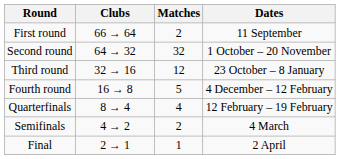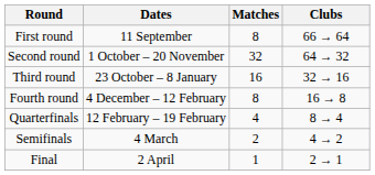 <table class="wikitable">
 <tr>
 <th>Round</th>
+<th>Dates</th>
+<th>Matches</th>
 <th width=100>Clubs</th>
-<th>Matches</th>
-<th>Dates</th>
 </tr>
 <tr align=center>
 <td>First round</td>
+<td>11 September</td>
+<td>8</td>
 <td>66 → 64</td>
-<td>2</td>
-<td>11 September</td>
 </tr>
 <tr align=center>
 <td>Second round</td>
+<td>1 October – 20 November</td>
+<td>32</td>
 <td>64 → 32</td>
-<td>32</td>
-<td>1 October – 20 November</td>
 </tr>
 <tr align=center>
 <td>Third round</td>
+<td>23 October – 8 January</td>
+<td>16</td>
 <td>32 → 16</td>
-<td>12</td>
-<td>23 October – 8 January</td>
 </tr>
 <tr align=center>
 <td>Fourth round</td>
+<td>4 December – 12 February</td>
+<td>8</td>
 <td>16 → 8</td>
-<td>5</td>
-<td>4 December – 12 February</td>
 </tr>
 <tr align=center>
 <td>Quarterfinals</td>
+<td>12 February – 19 February</td>
+<td>4</td>
 <td>8 → 4</td>
-<td>4</td>
-<td>12 February – 19 February</td>
 </tr>
 <tr align=center>
 <td>Semifinals</td>
+<td>4 March</td>
+<td>2</td>
 <td>4 → 2</td>
-<td>2</td>
-<td>4 March</td>
 </tr>
 <tr align=center>
 <td>Final</td>
+<td>2 April</td>
+<td>1</td>
 <td>2 → 1</td>
-<td>1</td>
-<td>2 April</td>
 </tr>
 </table>
